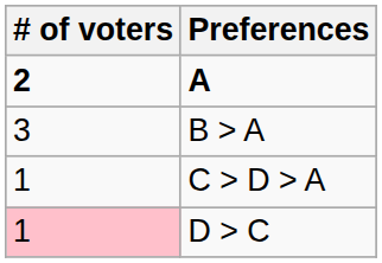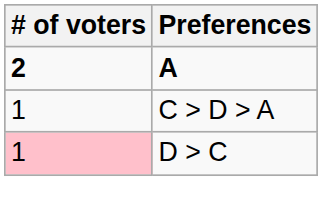 <table class="wikitable">
 <tr>
 <th># of voters</th>
 <th>Preferences</th>
 </tr>
 <tr>
 <td><strong>2</strong></td>
 <td><strong>A</strong></td>
 </tr>
 <tr>
-<td>3</td>
-<td>B > A</td>
-</tr>
-<tr>
 <td>1</td>
 <td>C > D > A</td>
 </tr>
 <tr>
 <td style="background: pink;">1</td>
 <td>D > C</td>
 </tr>
 </table>
